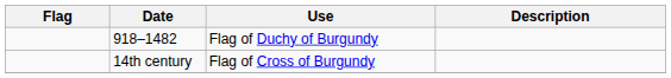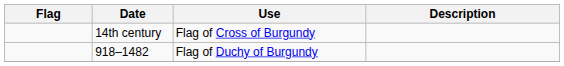 <table class="wikitable">
 <tr>
 <th style="width:110px;">Flag</th>
 <th style="width:100px;">Date</th>
 <th style="width:250px;">Use</th>
 <th style="width:250px;">Description</th>
 </tr>
 <tr>
 <td></td>
+<td>14th century</td>
+<td>Flag of <a href='#'>Cross of Burgundy</a></td>
+<td></td>
+</tr>
+<tr>
+<td></td>
 <td>918–1482</td>
 <td>Flag of <a href='#'>Duchy of Burgundy</a></td>
 <td></td>
 </tr>
 <tr>
-<td></td>
-<td>14th century</td>
-<td>Flag of <a href='#'>Cross of Burgundy</a></td>
-<td></td>
-</tr>
-<tr>
 </tr>
 </table>
